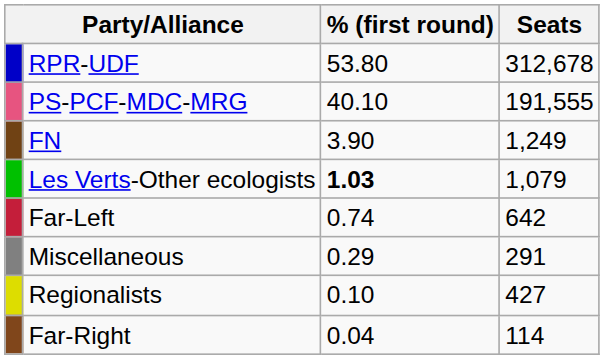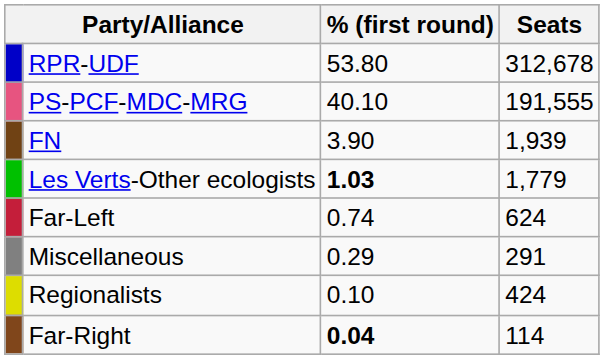 <table class="wikitable" style="font-size: 95%">
 <tr>
 <th colspan=2>Party/Alliance</th>
 <th>% (first round)</th>
 <th>Seats</th>
 </tr>
 <tr>
 <td bgcolor="#0000C8"> </td>
 <td><a href='#'>RPR</a>-<a href='#'>UDF</a></td>
 <td>53.80</td>
 <td>312,678</td>
 </tr>
 <tr>
 <td bgcolor="#E75480"> </td>
 <td><a href='#'>PS</a>-<a href='#'>PCF</a>-<a href='#'>MDC</a>-<a href='#'>MRG</a></td>
 <td>40.10</td>
 <td>191,555</td>
 </tr>
 <tr>
 <td bgcolor="#704214"> </td>
 <td><a href='#'>FN</a></td>
 <td>3.90</td>
-<td>1,249</td>
+<td>1,939</td>
 </tr>
 <tr>
 <td bgcolor="#00c000"> </td>
 <td><a href='#'>Les Verts</a>-Other ecologists</td>
 <td><strong>1.03</strong></td>
-<td>1,079</td>
+<td>1,779</td>
 </tr>
 <tr>
 <td bgcolor="#C41E3A"> </td>
 <td>Far-Left</td>
 <td>0.74</td>
-<td>642</td>
+<td>624</td>
 </tr>
 <tr>
 <td bgcolor="gray"> </td>
 <td>Miscellaneous</td>
 <td>0.29</td>
 <td>291</td>
 </tr>
 <tr>
 <td bgcolor="#dddd00"> </td>
 <td>Regionalists</td>
 <td>0.10</td>
-<td>427</td>
+<td>424</td>
 </tr>
 <tr>
 <td bgcolor="#80461B"> </td>
 <td>Far-Right</td>
-<td>0.04</td>
+<td><strong>0.04</strong></td>
 <td>114</td>
 </tr>
 </table>
